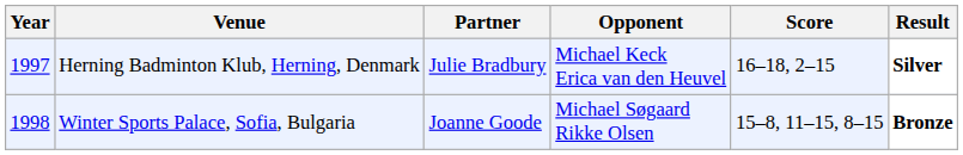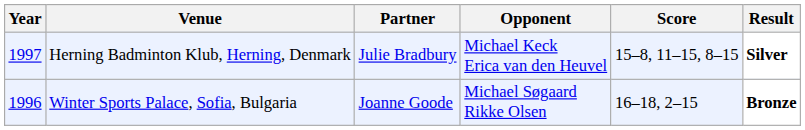 <table class="sortable wikitable" style="font-size: 90%;">
 <tr>
 <th>Year</th>
 <th>Venue</th>
 <th>Partner</th>
 <th>Opponent</th>
 <th>Score</th>
 <th>Result</th>
 </tr>
 <tr style="background:#ECF2FF">
 <td align="center"><a href='#'>1997</a></td>
 <td align="left">Herning Badminton Klub, <a href='#'>Herning</a>, Denmark</td>
 <td align="left"> <a href='#'>Julie Bradbury</a></td>
 <td align="left"> <a href='#'>Michael Keck</a><br> <a href='#'>Erica van den Heuvel</a></td>
-<td align="left">16–18, 2–15</td>
+<td align="left">15–8, 11–15, 8–15</td>
 <td style="text-align:left; background:white"> <strong>Silver</strong></td>
 </tr>
 <tr style="background:#ECF2FF">
-<td align="center"><a href='#'>1998</a></td>
+<td align="center"><a href='#'>1996</a></td>
 <td align="left"><a href='#'>Winter Sports Palace</a>, <a href='#'>Sofia</a>, Bulgaria</td>
 <td align="left"> <a href='#'>Joanne Goode</a></td>
 <td align="left"> <a href='#'>Michael Søgaard</a><br> <a href='#'>Rikke Olsen</a></td>
-<td align="left">15–8, 11–15, 8–15</td>
+<td align="left">16–18, 2–15</td>
 <td style="text-align:left; background:white"> <strong>Bronze</strong></td>
 </tr>
 </table>
